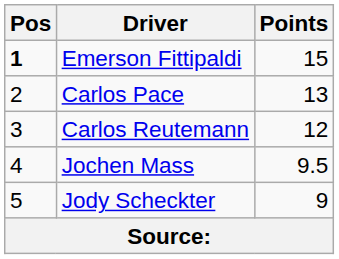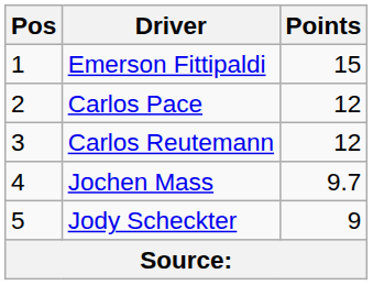 <table class="wikitable" style="font-size: 95%;">
 <tr>
 <th>Pos</th>
 <th>Driver</th>
 <th>Points</th>
 </tr>
 <tr>
-<td><strong>1</strong></td>
+<td>1</td>
 <td> <a href='#'>Emerson Fittipaldi</a></td>
 <td align="right">15</td>
 </tr>
 <tr>
 <td>2</td>
 <td> <a href='#'>Carlos Pace</a></td>
-<td align="right">13</td>
+<td align="right">12</td>
 </tr>
 <tr>
 <td>3</td>
 <td> <a href='#'>Carlos Reutemann</a></td>
 <td align="right">12</td>
 </tr>
 <tr>
 <td>4</td>
 <td> <a href='#'>Jochen Mass</a></td>
-<td align="right">9.5</td>
+<td align="right">9.7</td>
 </tr>
 <tr>
 <td>5</td>
 <td> <a href='#'>Jody Scheckter</a></td>
 <td align="right">9</td>
 </tr>
 <tr>
 <th colspan=4>Source:</th>
 </tr>
 </table>
